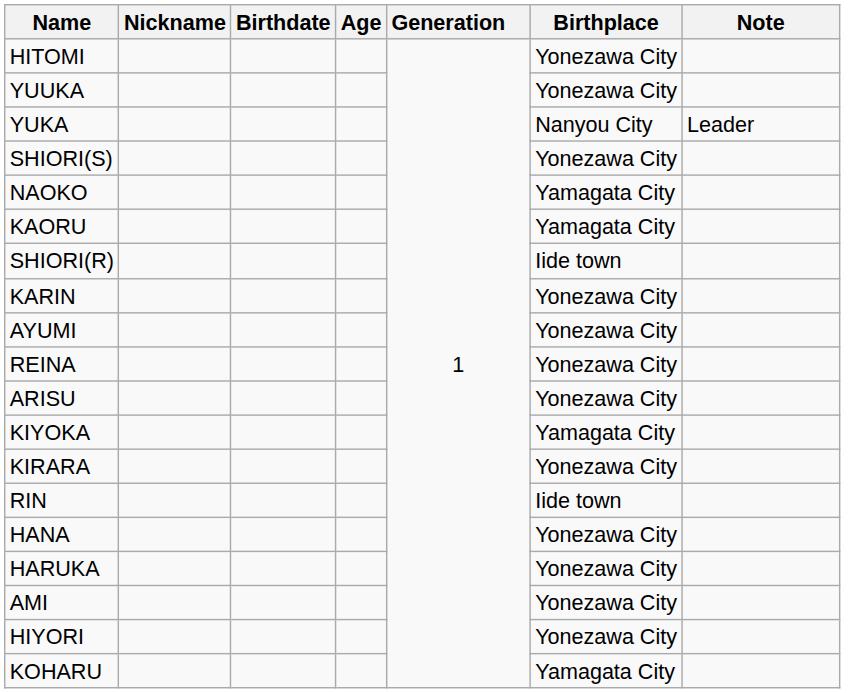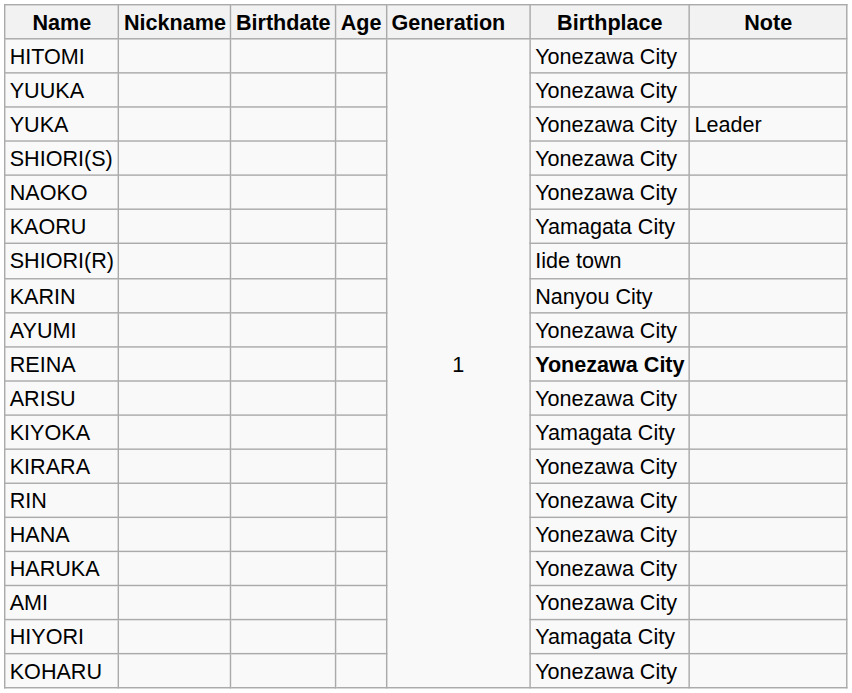 <table class="sortable wikitable" style="font-size:95%; margin-right:1;">
 <tr style="white-space:nowrap;">
 <th class="unsortable">Name</th>
 <th>Nickname</th>
 <th>Birthdate</th>
 <th>Age</th>
 <th style="padding-right:17px">Generation</th>
 <th class="unsortable">Birthplace</th>
 <th class="unsortable" style="padding-right:2.5em; padding-left:2.5em; ">Note</th>
 </tr>
 <tr>
 <td>HITOMI</td>
 <td></td>
 <td></td>
 <td align="center"></td>
 <td rowspan="19" align="center">1</td>
 <td>Yonezawa City</td>
 <td></td>
 </tr>
 <tr>
 <td>YUUKA</td>
 <td></td>
 <td></td>
 <td align="center"></td>
 <td>Yonezawa City</td>
 <td></td>
 </tr>
 <tr>
 <td>YUKA</td>
 <td></td>
 <td></td>
 <td align="center"></td>
-<td>Nanyou City</td>
+<td>Yonezawa City</td>
 <td>Leader</td>
 </tr>
 <tr>
 <td>SHIORI(S)</td>
 <td></td>
 <td></td>
 <td align="center"></td>
 <td>Yonezawa City</td>
 <td></td>
 </tr>
 <tr>
 <td>NAOKO</td>
 <td></td>
 <td></td>
 <td align="center"></td>
-<td>Yamagata City</td>
+<td>Yonezawa City</td>
 <td></td>
 </tr>
 <tr>
 <td>KAORU</td>
 <td></td>
 <td></td>
 <td align="center"></td>
 <td>Yamagata City</td>
 <td></td>
 </tr>
 <tr>
 <td>SHIORI(R)</td>
 <td></td>
 <td></td>
 <td align="center"></td>
 <td>Iide town</td>
 <td></td>
 </tr>
 <tr>
 <td>KARIN</td>
 <td></td>
 <td></td>
 <td align="center"></td>
-<td>Yonezawa City</td>
+<td>Nanyou City</td>
 <td></td>
 </tr>
 <tr>
 <td>AYUMI</td>
 <td></td>
 <td></td>
 <td align="center"></td>
 <td>Yonezawa City</td>
 <td></td>
 </tr>
 <tr>
 <td>REINA</td>
 <td></td>
 <td></td>
 <td align="center"></td>
-<td>Yonezawa City</td>
+<td><strong>Yonezawa City</strong></td>
 <td></td>
 </tr>
 <tr>
 <td>ARISU</td>
 <td></td>
 <td></td>
 <td align="center"></td>
 <td>Yonezawa City</td>
 <td></td>
 </tr>
 <tr>
 <td>KIYOKA</td>
 <td></td>
 <td></td>
 <td align="center"></td>
 <td>Yamagata City</td>
 <td></td>
 </tr>
 <tr>
 <td>KIRARA</td>
 <td></td>
 <td></td>
 <td align="center"></td>
 <td>Yonezawa City</td>
 <td></td>
 </tr>
 <tr>
 <td>RIN</td>
 <td></td>
 <td></td>
 <td align="center"></td>
-<td>Iide town</td>
+<td>Yonezawa City</td>
 <td></td>
 </tr>
 <tr>
 <td>HANA</td>
 <td></td>
 <td></td>
 <td align="center"></td>
 <td>Yonezawa City</td>
 <td></td>
 </tr>
 <tr>
 <td>HARUKA</td>
 <td></td>
 <td></td>
 <td align="center"></td>
 <td>Yonezawa City</td>
 <td></td>
 </tr>
 <tr>
 <td>AMI</td>
 <td></td>
 <td></td>
 <td align="center"></td>
 <td>Yonezawa City</td>
 <td></td>
 </tr>
 <tr>
 <td>HIYORI</td>
 <td></td>
 <td></td>
 <td align="center"></td>
-<td>Yonezawa City</td>
+<td>Yamagata City</td>
 <td></td>
 </tr>
 <tr>
 <td>KOHARU</td>
 <td></td>
 <td></td>
 <td align="center"></td>
-<td>Yamagata City</td>
+<td>Yonezawa City</td>
 <td></td>
 </tr>
 </table>
